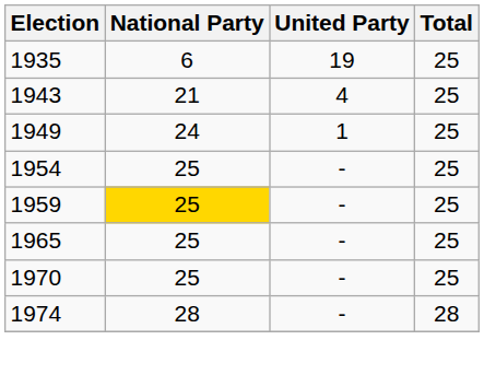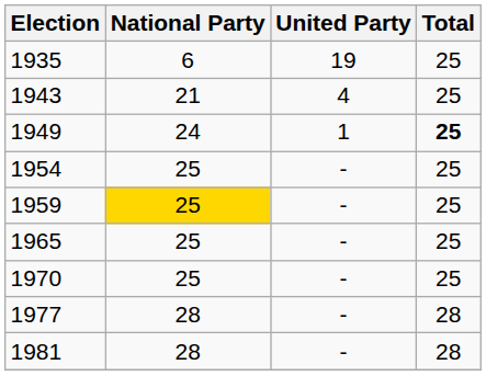 <table class="wikitable">
 <tr>
 <th><strong>Election</strong></th>
 <th><strong>National Party</strong></th>
 <th><strong>United Party</strong></th>
 <th><strong>Total</strong></th>
 </tr>
 <tr>
 <td>1935</td>
 <td align="center">6</td>
 <td align="center">19</td>
 <td align="center">25 </td>
 </tr>
 <tr>
 <td>1943</td>
 <td align="center">21</td>
 <td align="center">4</td>
 <td align="center">25 </td>
 </tr>
 <tr>
 <td>1949</td>
 <td align="center">24</td>
 <td align="center">1</td>
-<td align="center">25 </td>
+<td align="center"><strong>25 </strong></td>
 </tr>
 <tr>
 <td>1954</td>
 <td align="center">25</td>
 <td align="center">-</td>
 <td align="center">25 </td>
 </tr>
 <tr>
 <td>1959</td>
 <td align="center" style="background: gold;">25</td>
 <td align="center">-</td>
 <td align="center">25 </td>
 </tr>
 <tr>
 <td>1965</td>
 <td align="center">25</td>
 <td align="center">-</td>
 <td align="center">25 </td>
 </tr>
 <tr>
 <td>1970</td>
 <td align="center">25</td>
 <td align="center">-</td>
 <td align="center">25 </td>
 </tr>
 <tr>
-<td>1974</td>
+<td>1977</td>
+<td align="center">28</td>
+<td align="center">-</td>
+<td align="center">28 </td>
+</tr>
+<tr>
+<td>1981</td>
 <td align="center">28</td>
 <td align="center">-</td>
 <td align="center">28 </td>
 </tr>
 <tr>
 </tr>
 </table>
